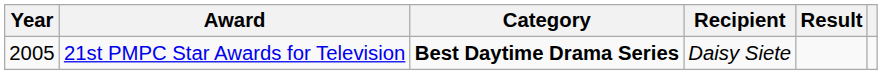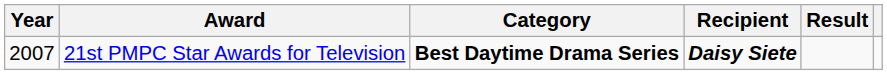 <table class="wikitable">
 <tr>
 <th>Year</th>
 <th>Award</th>
 <th>Category</th>
 <th>Recipient</th>
 <th>Result</th>
 <th></th>
 </tr>
 <tr>
-<td>2005</td>
+<td>2007</td>
 <td><a href='#'>21st PMPC Star Awards for Television</a></td>
 <td><strong>Best Daytime Drama Series</strong></td>
-<td><em>Daisy Siete</em></td>
+<td><strong><em>Daisy Siete</em></strong></td>
 <td></td>
 <td></td>
 </tr>
 </table>
